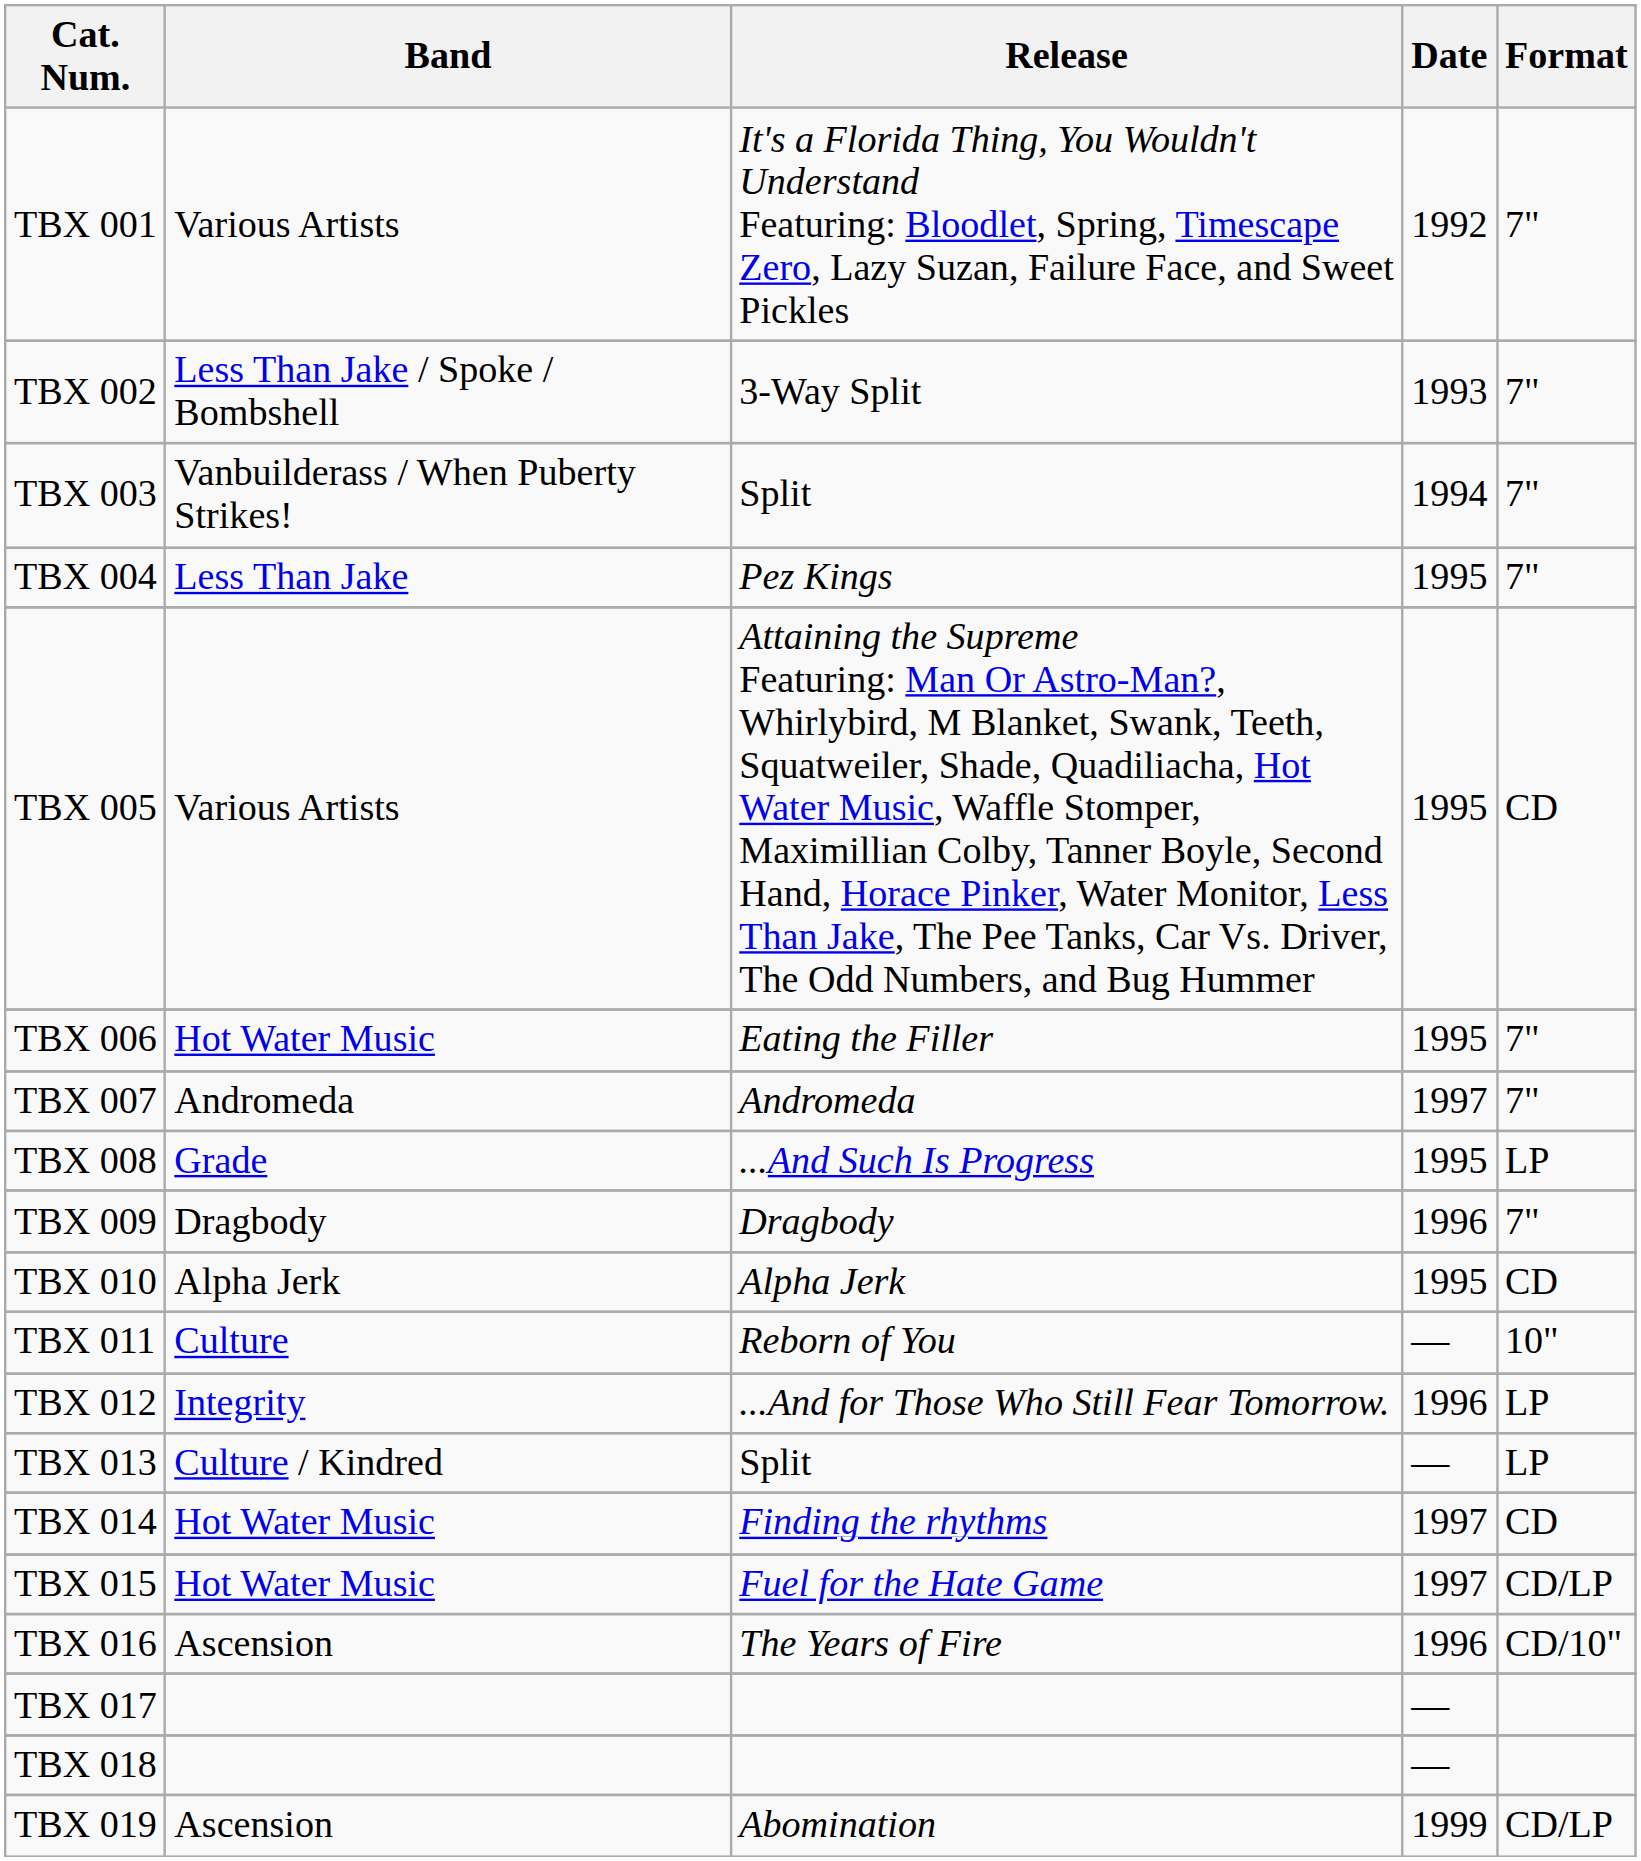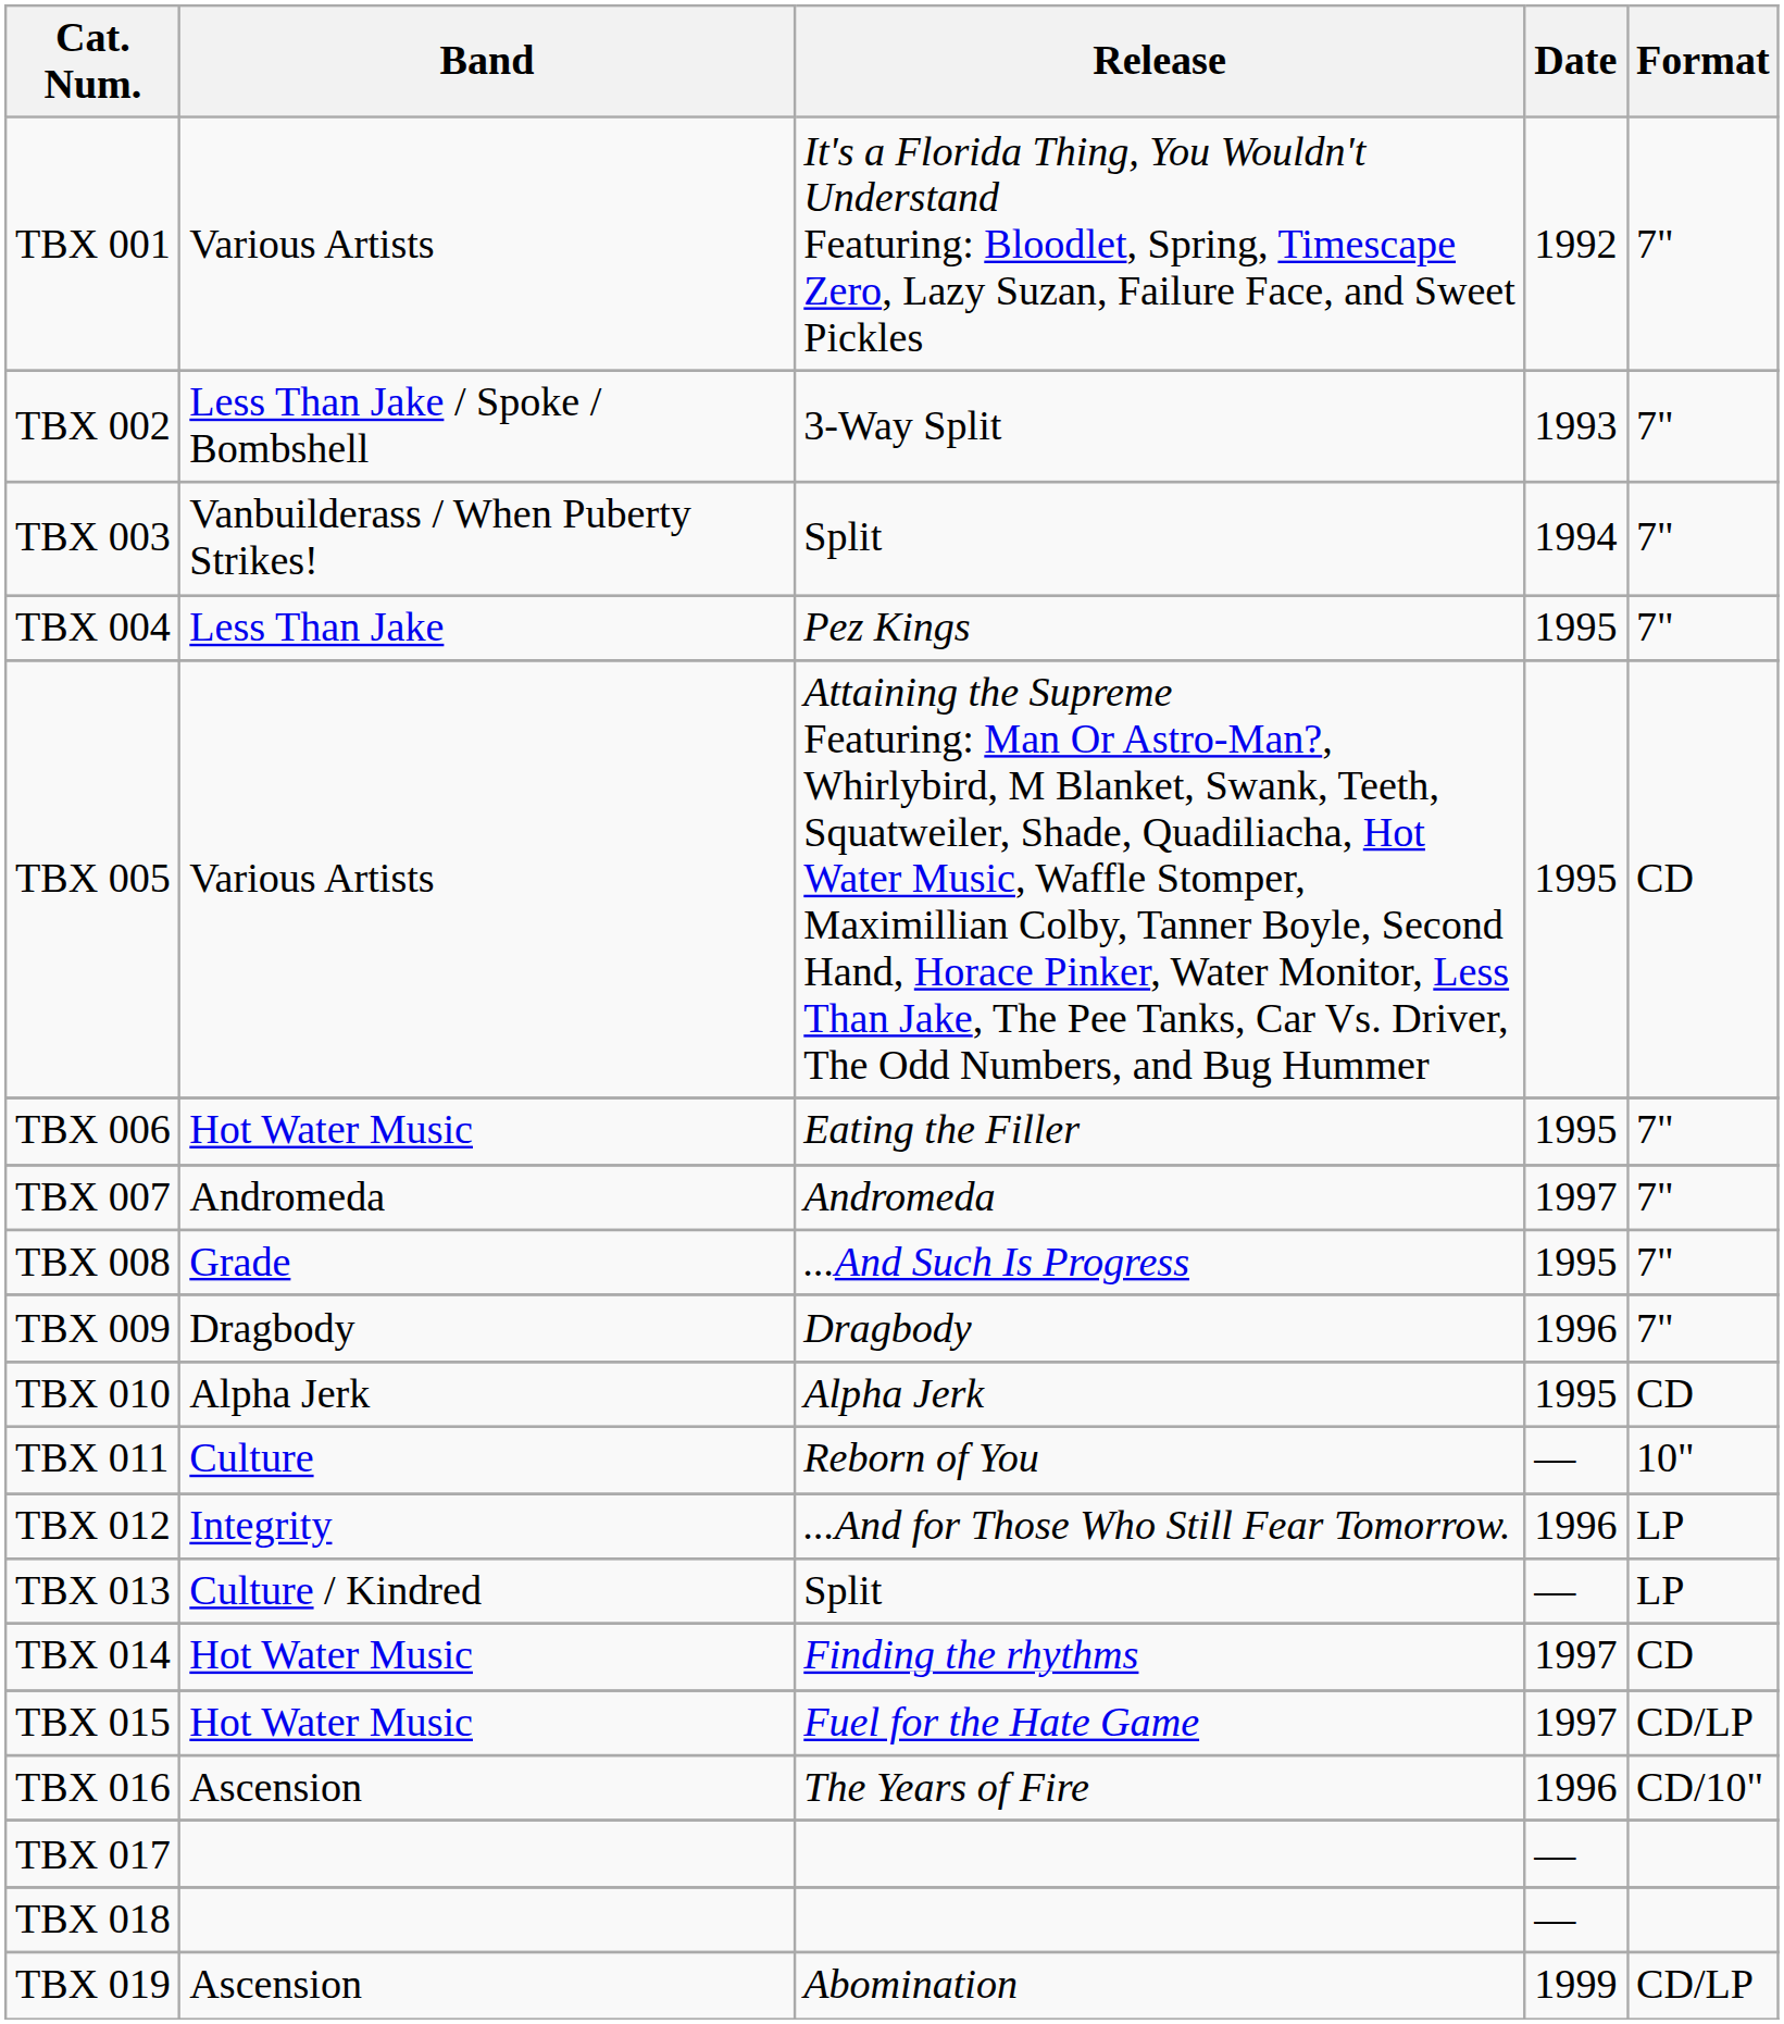 <table class="wikitable" style="margin:">
 <tr>
 <th width="60" rowspan="1">Cat. Num.</th>
 <th Width="230" rowspan="1">Band</th>
 <th width="275" rowspan="1">Release</th>
 <th width="30" rowspan="1">Date</th>
 <th width="45" rowspan="1">Format</th>
 </tr>
 <tr>
 <td>TBX 001</td>
 <td>Various Artists</td>
 <td><em>It's a Florida Thing, You Wouldn't Understand</em><br>Featuring: <a href='#'>Bloodlet</a>, Spring, <a href='#'>Timescape Zero</a>, Lazy Suzan, Failure Face, and Sweet Pickles</td>
 <td>1992</td>
 <td>7"</td>
 </tr>
 <tr>
 </tr>
 <tr>
 <td>TBX 002</td>
 <td><a href='#'>Less Than Jake</a> / Spoke / Bombshell</td>
 <td>3-Way Split</td>
 <td>1993</td>
 <td>7"</td>
 </tr>
 <tr>
 </tr>
 <tr>
 <td>TBX 003</td>
 <td>Vanbuilderass / When Puberty Strikes!</td>
 <td>Split</td>
 <td>1994</td>
 <td>7"</td>
 </tr>
 <tr>
 </tr>
 <tr>
 <td>TBX 004</td>
 <td><a href='#'>Less Than Jake</a></td>
 <td><em>Pez Kings</em></td>
 <td>1995</td>
 <td>7"</td>
 </tr>
 <tr>
 </tr>
 <tr>
 <td>TBX 005</td>
 <td>Various Artists</td>
 <td><em>Attaining the Supreme</em><br>Featuring: <a href='#'>Man Or Astro-Man?</a>, Whirlybird, M Blanket, Swank, Teeth, Squatweiler, Shade, Quadiliacha, <a href='#'>Hot Water Music</a>, Waffle Stomper, Maximillian Colby, Tanner Boyle, Second Hand, <a href='#'>Horace Pinker</a>, Water Monitor, <a href='#'>Less Than Jake</a>, The Pee Tanks, Car Vs. Driver, The Odd Numbers, and Bug Hummer</td>
 <td>1995</td>
 <td>CD</td>
 </tr>
 <tr>
 </tr>
 <tr>
 <td>TBX 006</td>
 <td><a href='#'>Hot Water Music</a></td>
 <td><em>Eating the Filler</em></td>
 <td>1995</td>
 <td>7"</td>
 </tr>
 <tr>
 </tr>
 <tr>
 <td>TBX 007</td>
 <td>Andromeda</td>
 <td><em>Andromeda</em></td>
 <td>1997</td>
 <td>7"</td>
 </tr>
 <tr>
 </tr>
 <tr>
 <td>TBX 008</td>
 <td><a href='#'>Grade</a></td>
 <td><em>...<a href='#'>And Such Is Progress</a></em></td>
 <td>1995</td>
-<td>LP</td>
+<td>7"</td>
 </tr>
 <tr>
 </tr>
 <tr>
 <td>TBX 009</td>
 <td>Dragbody</td>
 <td><em>Dragbody</em></td>
 <td>1996</td>
 <td>7"</td>
 </tr>
 <tr>
 </tr>
 <tr>
 <td>TBX 010</td>
 <td>Alpha Jerk</td>
 <td><em>Alpha Jerk</em></td>
 <td>1995</td>
 <td>CD</td>
 </tr>
 <tr>
 </tr>
 <tr>
 <td>TBX 011</td>
 <td><a href='#'>Culture</a></td>
 <td><em>Reborn of You</em></td>
 <td>—</td>
 <td>10"</td>
 </tr>
 <tr>
 </tr>
 <tr>
 <td>TBX 012</td>
 <td><a href='#'>Integrity</a></td>
 <td><em>...And for Those Who Still Fear Tomorrow.</em></td>
 <td>1996</td>
 <td>LP</td>
 </tr>
 <tr>
 </tr>
 <tr>
 <td>TBX 013</td>
 <td><a href='#'>Culture</a> / Kindred</td>
 <td>Split</td>
 <td>—</td>
 <td>LP</td>
 </tr>
 <tr>
 </tr>
 <tr>
 <td>TBX 014</td>
 <td><a href='#'>Hot Water Music</a></td>
 <td><em><a href='#'>Finding the rhythms</a></em></td>
 <td>1997</td>
 <td>CD</td>
 </tr>
 <tr>
 </tr>
 <tr>
 <td>TBX 015</td>
 <td><a href='#'>Hot Water Music</a></td>
 <td><em><a href='#'>Fuel for the Hate Game</a></em></td>
 <td>1997</td>
 <td>CD/LP</td>
 </tr>
 <tr>
 </tr>
 <tr>
 <td>TBX 016</td>
 <td>Ascension</td>
 <td><em>The Years of Fire</em></td>
 <td>1996</td>
 <td>CD/10"</td>
 </tr>
 <tr>
 </tr>
 <tr>
 <td>TBX 017</td>
 <td></td>
 <td></td>
 <td>—</td>
 <td></td>
 </tr>
 <tr>
 </tr>
 <tr>
 <td>TBX 018</td>
 <td></td>
 <td></td>
 <td>—</td>
 <td></td>
 </tr>
 <tr>
 </tr>
 <tr>
 <td>TBX 019</td>
 <td>Ascension</td>
 <td><em>Abomination</em></td>
 <td>1999</td>
 <td>CD/LP</td>
 </tr>
 <tr>
 </tr>
 </table>
